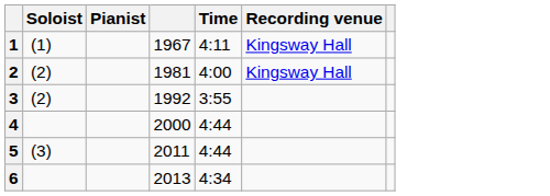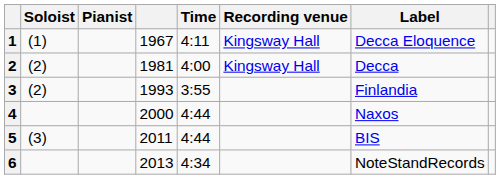 <table class="wikitable sortable" style="margin-right:0; font-size:95%">
 <tr>
 <th scope="col"></th>
 <th scope="col">Soloist</th>
 <th scope="col">Pianist</th>
 <th scope="col"></th>
 <th scope="col">Time</th>
 <th scope="col">Recording venue</th>
+<th scope="col">Label</th>
 <th scope="col"class="unsortable"></th>
 </tr>
 <tr>
 <th scope="row">1</th>
 <td> (1)</td>
 <td></td>
 <td>1967</td>
 <td>4:11</td>
 <td><a href='#'>Kingsway Hall</a></td>
+<td><a href='#'>Decca Eloquence</a></td>
 <td></td>
 </tr>
 <tr>
 <th scope="row">2</th>
 <td> (2)</td>
 <td></td>
 <td>1981</td>
 <td>4:00</td>
 <td><a href='#'>Kingsway Hall</a></td>
+<td><a href='#'>Decca</a></td>
 <td></td>
 </tr>
 <tr>
 <th scope="row">3</th>
 <td> (2)</td>
 <td></td>
-<td>1992</td>
+<td>1993</td>
 <td>3:55</td>
 <td></td>
+<td><a href='#'>Finlandia</a></td>
 <td></td>
 </tr>
 <tr>
 <th scope="row">4</th>
 <td></td>
 <td></td>
 <td>2000</td>
 <td>4:44</td>
 <td></td>
+<td><a href='#'>Naxos</a></td>
 <td></td>
 </tr>
 <tr>
 <th scope="row">5</th>
 <td> (3)</td>
 <td></td>
 <td>2011</td>
 <td>4:44</td>
 <td></td>
+<td><a href='#'>BIS</a></td>
 <td></td>
 </tr>
 <tr>
 <th scope="row">6</th>
 <td></td>
 <td></td>
 <td>2013</td>
 <td>4:34</td>
 <td></td>
+<td>NoteStandRecords</td>
 <td></td>
 </tr>
 </table>
